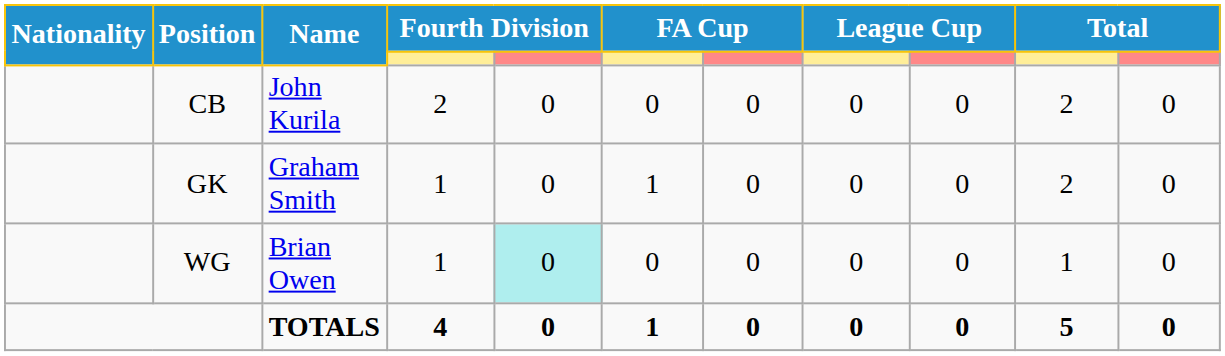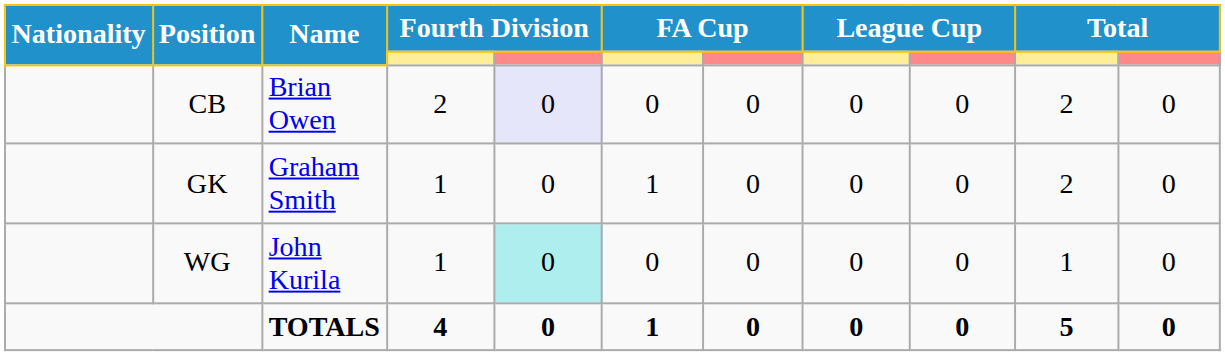 <table class="wikitable" style="text-align:center; font-size:90%; width:100%;">
 <tr>
 <th rowspan="2" style="background:#2191CC; color:white; border:1px solid #F7C408; text-align:center;">Nationality</th>
 <th rowspan="2" style="background:#2191CC; color:white; border:1px solid #F7C408; text-align:center;">Position</th>
 <th rowspan="2" style="background:#2191CC; color:white; border:1px solid #F7C408; text-align:center;">Name</th>
 <th colspan="2" style="background:#2191CC; color:white; border:1px solid #F7C408; text-align:center;">Fourth Division</th>
 <th colspan="2" style="background:#2191CC; color:white; border:1px solid #F7C408; text-align:center;">FA Cup</th>
 <th colspan="2" style="background:#2191CC; color:white; border:1px solid #F7C408; text-align:center;">League Cup</th>
 <th colspan="2" style="background:#2191CC; color:white; border:1px solid #F7C408; text-align:center;">Total</th>
 </tr>
 <tr>
 <th width=60 style="background: #FFEE99"></th>
 <th width=60 style="background: #FF8888"></th>
 <th width=60 style="background: #FFEE99"></th>
 <th width=60 style="background: #FF8888"></th>
 <th width=60 style="background: #FFEE99"></th>
 <th width=60 style="background: #FF8888"></th>
 <th width=60 style="background: #FFEE99"></th>
 <th width=60 style="background: #FF8888"></th>
 </tr>
 <tr>
 <td></td>
 <td>CB</td>
-<td align="left"><a href='#'>John Kurila</a></td>
+<td align="left"><a href='#'>Brian Owen</a></td>
 <td>2</td>
-<td>0</td>
+<td style="background: lavender;">0</td>
 <td>0</td>
 <td>0</td>
 <td>0</td>
 <td>0</td>
 <td>2</td>
 <td>0</td>
 </tr>
 <tr>
 <td></td>
 <td>GK</td>
 <td align="left"><a href='#'>Graham Smith</a></td>
 <td>1</td>
 <td>0</td>
 <td>1</td>
 <td>0</td>
 <td>0</td>
 <td>0</td>
 <td>2</td>
 <td>0</td>
 </tr>
 <tr>
 <td></td>
 <td>WG</td>
-<td align="left"><a href='#'>Brian Owen</a></td>
+<td align="left"><a href='#'>John Kurila</a></td>
 <td>1</td>
 <td style="background: paleturquoise;">0</td>
 <td>0</td>
 <td>0</td>
 <td>0</td>
 <td>0</td>
 <td>1</td>
 <td>0</td>
 </tr>
 <tr>
 <td colspan="2"></td>
 <td><strong>TOTALS</strong></td>
 <td><strong>4</strong></td>
 <td><strong>0</strong></td>
 <td><strong>1</strong></td>
 <td><strong>0</strong></td>
 <td><strong>0</strong></td>
 <td><strong>0</strong></td>
 <td><strong>5</strong></td>
 <td><strong>0</strong></td>
 </tr>
 </table>
